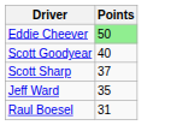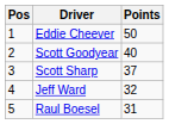 <table class="wikitable" style="font-size: 95%">
 <tr>
+<th>Pos</th>
 <th>Driver</th>
 <th>Points</th>
 </tr>
 <tr>
+<td>1</td>
 <td> <a href='#'>Eddie Cheever</a></td>
-<td style="background: lightgreen;">50</td>
+<td>50</td>
 </tr>
 <tr>
+<td>2</td>
 <td> <a href='#'>Scott Goodyear</a></td>
 <td>40</td>
 </tr>
 <tr>
+<td>3</td>
 <td> <a href='#'>Scott Sharp</a></td>
 <td>37</td>
 </tr>
 <tr>
+<td>4</td>
 <td> <a href='#'>Jeff Ward</a></td>
-<td>35</td>
+<td>32</td>
 </tr>
 <tr>
+<td>5</td>
 <td> <a href='#'>Raul Boesel</a></td>
 <td>31</td>
 </tr>
 </table>
